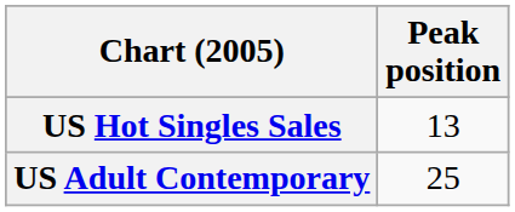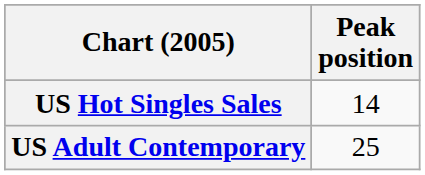 <table class="wikitable sortable plainrowheaders" style="text-align:center">
 <tr>
 <th scope="col">Chart (2005)</th>
 <th scope="col">Peak<br>position</th>
 </tr>
 <tr>
 <th scope="row">US <a href='#'>Hot Singles Sales</a></th>
-<td>13</td>
+<td>14</td>
 </tr>
 <tr>
 <th scope="row">US <a href='#'>Adult Contemporary</a></th>
 <td>25</td>
 </tr>
 </table>
